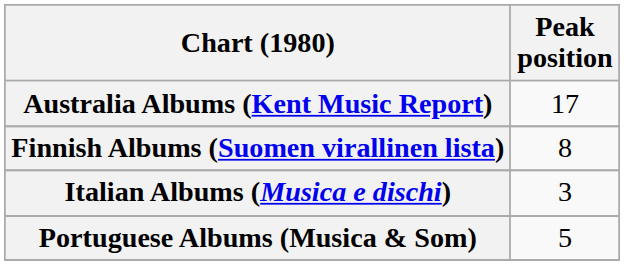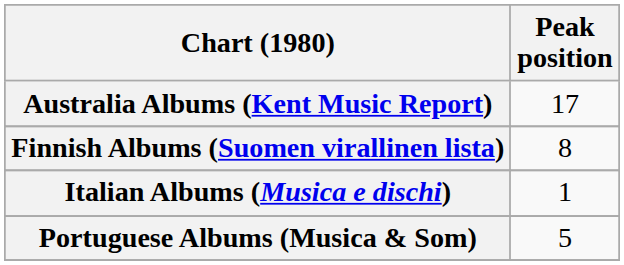 <table class="wikitable sortable plainrowheaders" style="text-align:center">
 <tr>
 <th>Chart (1980)</th>
 <th>Peak<br>position</th>
 </tr>
 <tr>
 <th scope="row">Australia Albums (<a href='#'>Kent Music Report</a>)</th>
 <td>17</td>
 </tr>
 <tr>
 </tr>
 <tr>
 </tr>
 <tr>
 </tr>
 <tr>
 <th scope="row">Finnish Albums (<a href='#'>Suomen virallinen lista</a>)</th>
 <td>8</td>
 </tr>
 <tr>
 </tr>
 <tr>
 <th scope="row">Italian Albums (<em><a href='#'>Musica e dischi</a></em>)</th>
-<td>3</td>
+<td>1</td>
 </tr>
 <tr>
 </tr>
 <tr>
 <th scope="row">Portuguese Albums (Musica & Som)</th>
 <td align="center">5</td>
 </tr>
 <tr>
 </tr>
 <tr>
 </tr>
 <tr>
 </tr>
 <tr>
 </tr>
 </table>
